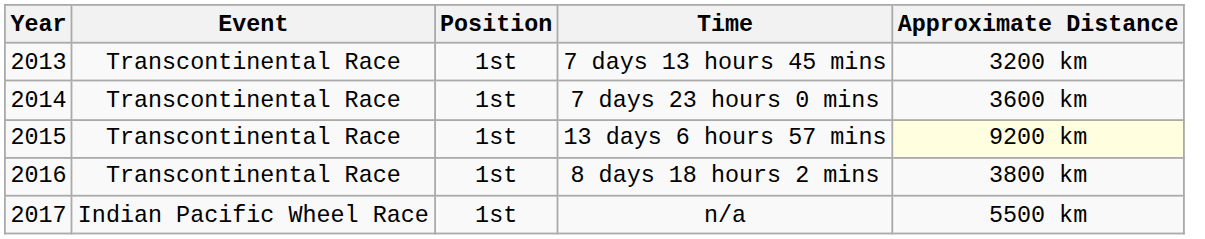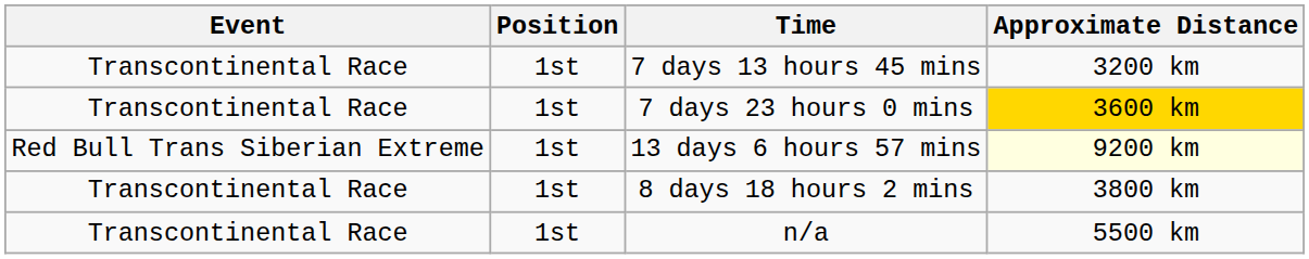 <table class="wikitable" style="text-align: center;">
 <tr>
-<th>Year</th>
 <th>Event</th>
 <th>Position</th>
 <th>Time</th>
 <th>Approximate Distance</th>
 </tr>
 <tr>
-<td>2013</td>
 <td>Transcontinental Race</td>
 <td>1st</td>
 <td>7 days 13 hours 45 mins</td>
 <td>3200 km</td>
 </tr>
 <tr>
-<td>2014</td>
 <td>Transcontinental Race</td>
 <td>1st</td>
 <td>7 days 23 hours 0 mins</td>
-<td>3600 km</td>
+<td style="background: gold;">3600 km</td>
 </tr>
 <tr>
-<td>2015</td>
-<td>Transcontinental Race</td>
+<td>Red Bull Trans Siberian Extreme</td>
 <td>1st</td>
 <td>13 days 6 hours 57 mins</td>
 <td style="background: lightyellow;">9200 km</td>
 </tr>
 <tr>
-<td>2016</td>
 <td>Transcontinental Race</td>
 <td>1st</td>
 <td>8 days 18 hours 2 mins</td>
 <td>3800 km</td>
 </tr>
 <tr>
-<td>2017</td>
-<td>Indian Pacific Wheel Race</td>
+<td>Transcontinental Race</td>
 <td>1st</td>
 <td>n/a</td>
 <td>5500 km</td>
 </tr>
 </table>
